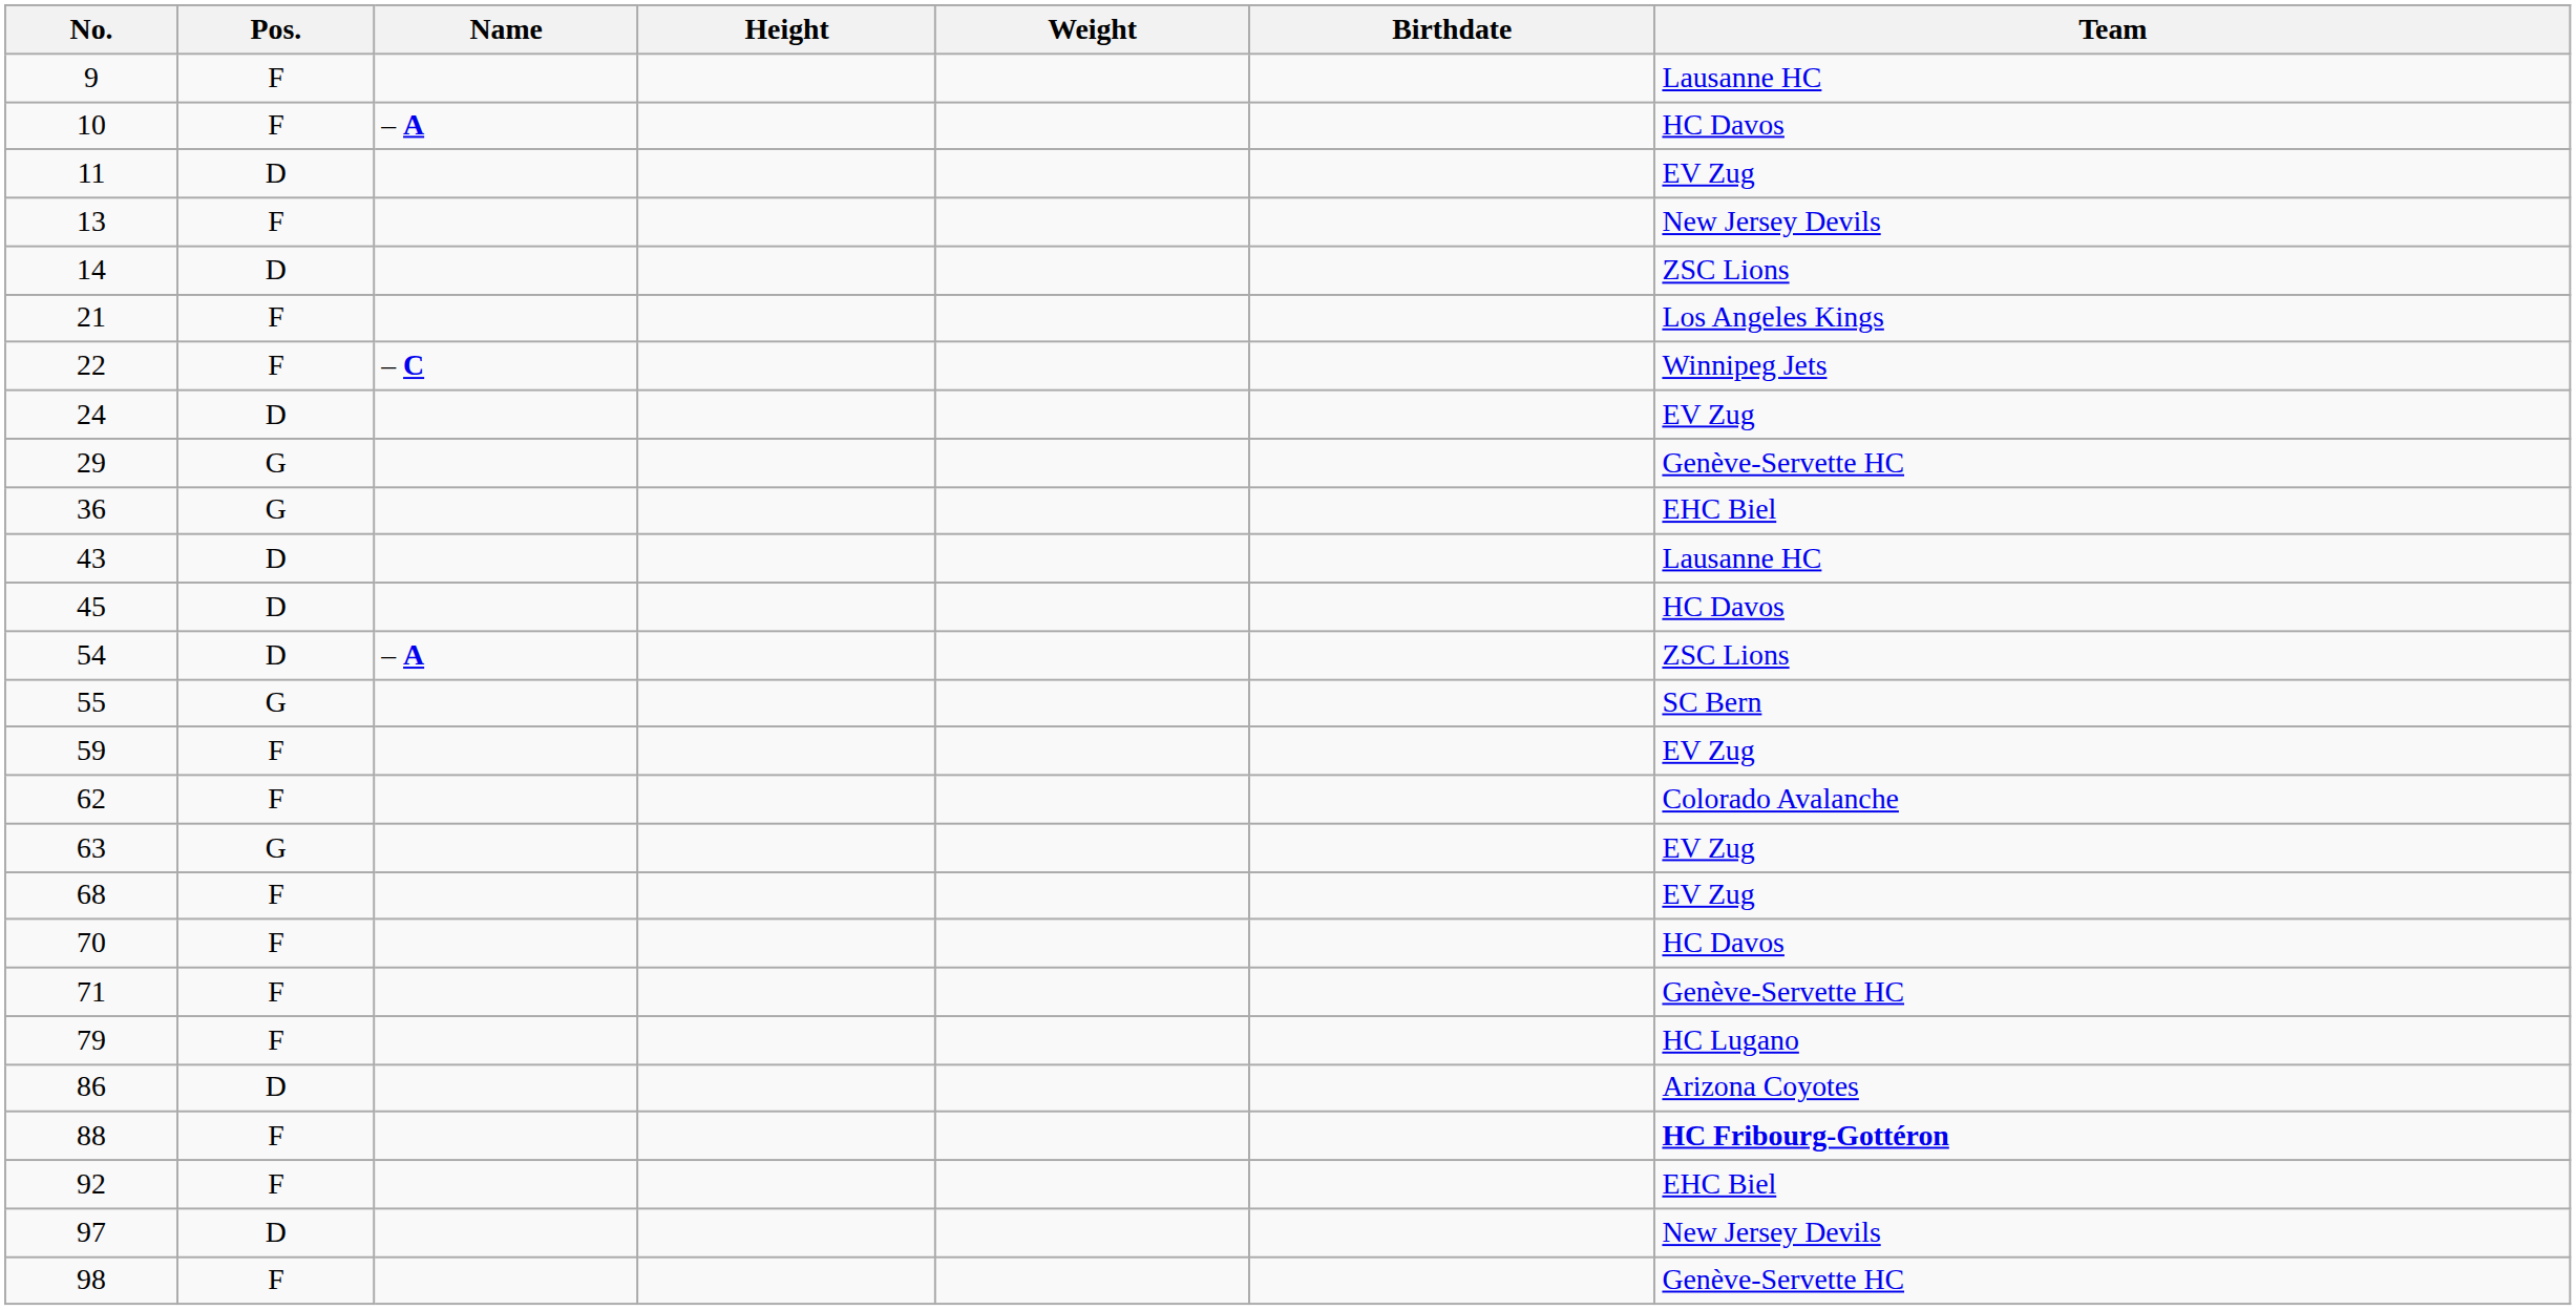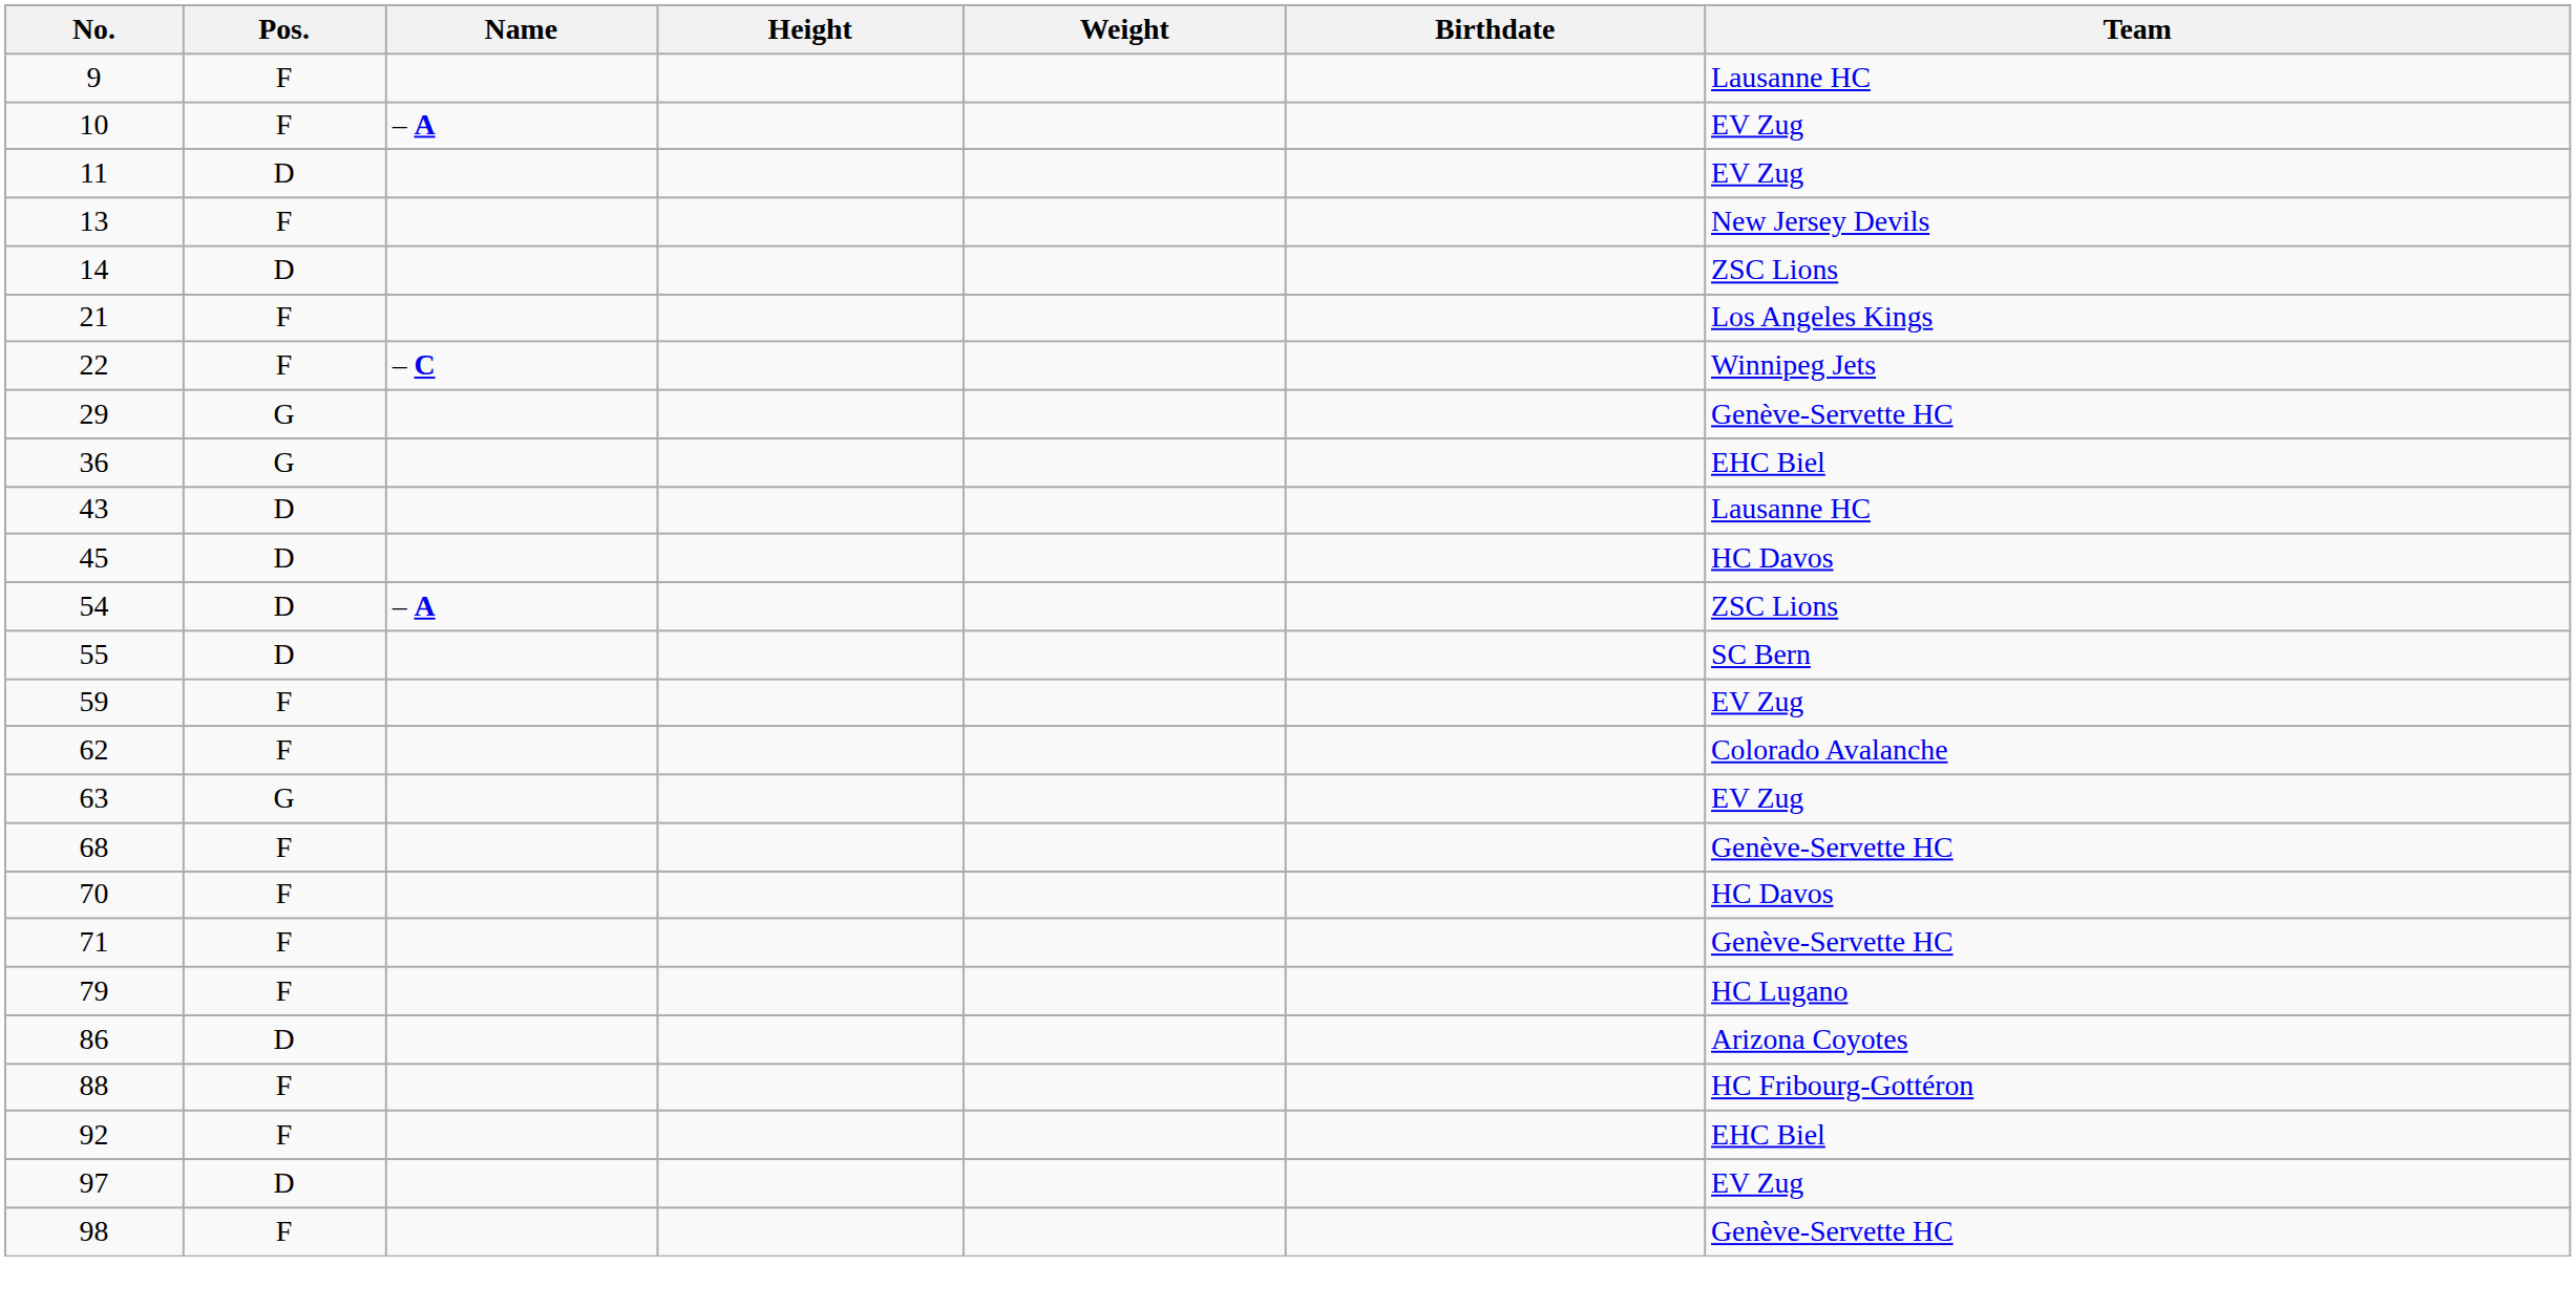 <table width="80%" class="wikitable sortable" style="font-size: 90%; text-align: center;">
 <tr>
 <th>No.</th>
 <th>Pos.</th>
 <th>Name</th>
 <th>Height</th>
 <th>Weight</th>
 <th>Birthdate</th>
 <th>Team</th>
 </tr>
 <tr>
 <td>9</td>
 <td>F</td>
 <td align=left></td>
 <td></td>
 <td></td>
 <td></td>
 <td style="text-align:left;"> <a href='#'>Lausanne HC</a></td>
 </tr>
 <tr>
 <td>10</td>
 <td>F</td>
 <td align=left> – <strong><a href='#'>A</a></strong></td>
 <td></td>
 <td></td>
 <td></td>
-<td style="text-align:left;"> <a href='#'>HC Davos</a></td>
+<td style="text-align:left;"> <a href='#'>EV Zug</a></td>
 </tr>
 <tr>
 <td>11</td>
 <td>D</td>
 <td align=left></td>
 <td></td>
 <td></td>
 <td></td>
 <td style="text-align:left;"> <a href='#'>EV Zug</a></td>
 </tr>
 <tr>
 <td>13</td>
 <td>F</td>
 <td align=left></td>
 <td></td>
 <td></td>
 <td></td>
 <td style="text-align:left;"> <a href='#'>New Jersey Devils</a></td>
 </tr>
 <tr>
 <td>14</td>
 <td>D</td>
 <td align=left></td>
 <td></td>
 <td></td>
 <td></td>
 <td style="text-align:left;"> <a href='#'>ZSC Lions</a></td>
 </tr>
 <tr>
 <td>21</td>
 <td>F</td>
 <td align=left></td>
 <td></td>
 <td></td>
 <td></td>
 <td style="text-align:left;"> <a href='#'>Los Angeles Kings</a></td>
 </tr>
 <tr>
 <td>22</td>
 <td>F</td>
 <td align=left> – <strong><a href='#'>C</a></strong></td>
 <td></td>
 <td></td>
 <td></td>
 <td style="text-align:left;"> <a href='#'>Winnipeg Jets</a></td>
-</tr>
-<tr>
-<td>24</td>
-<td>D</td>
-<td align=left></td>
-<td></td>
-<td></td>
-<td></td>
-<td style="text-align:left;"> <a href='#'>EV Zug</a></td>
 </tr>
 <tr>
 <td>29</td>
 <td>G</td>
 <td align=left></td>
 <td></td>
 <td></td>
 <td></td>
 <td style="text-align:left;"> <a href='#'>Genève-Servette HC</a></td>
 </tr>
 <tr>
 <td>36</td>
 <td>G</td>
 <td align=left></td>
 <td></td>
 <td></td>
 <td></td>
 <td style="text-align:left;"> <a href='#'>EHC Biel</a></td>
 </tr>
 <tr>
 <td>43</td>
 <td>D</td>
 <td align=left></td>
 <td></td>
 <td></td>
 <td></td>
 <td style="text-align:left;"> <a href='#'>Lausanne HC</a></td>
 </tr>
 <tr>
 <td>45</td>
 <td>D</td>
 <td align=left></td>
 <td></td>
 <td></td>
 <td></td>
 <td style="text-align:left;"> <a href='#'>HC Davos</a></td>
 </tr>
 <tr>
 <td>54</td>
 <td>D</td>
 <td align=left> – <strong><a href='#'>A</a></strong></td>
 <td></td>
 <td></td>
 <td></td>
 <td style="text-align:left;"> <a href='#'>ZSC Lions</a></td>
 </tr>
 <tr>
 <td>55</td>
-<td>G</td>
+<td>D</td>
 <td align=left></td>
 <td></td>
 <td></td>
 <td></td>
 <td style="text-align:left;"> <a href='#'>SC Bern</a></td>
 </tr>
 <tr>
 <td>59</td>
 <td>F</td>
 <td align=left></td>
 <td></td>
 <td></td>
 <td></td>
 <td style="text-align:left;"> <a href='#'>EV Zug</a></td>
 </tr>
 <tr>
 <td>62</td>
 <td>F</td>
 <td align=left></td>
 <td></td>
 <td></td>
 <td></td>
 <td style="text-align:left;"> <a href='#'>Colorado Avalanche</a></td>
 </tr>
 <tr>
 <td>63</td>
 <td>G</td>
 <td align=left></td>
 <td></td>
 <td></td>
 <td></td>
 <td style="text-align:left;"> <a href='#'>EV Zug</a></td>
 </tr>
 <tr>
 <td>68</td>
 <td>F</td>
 <td align=left></td>
 <td></td>
 <td></td>
 <td></td>
-<td style="text-align:left;"> <a href='#'>EV Zug</a></td>
+<td style="text-align:left;"> <a href='#'>Genève-Servette HC</a></td>
 </tr>
 <tr>
 <td>70</td>
 <td>F</td>
 <td align=left></td>
 <td></td>
 <td></td>
 <td></td>
 <td style="text-align:left;"> <a href='#'>HC Davos</a></td>
 </tr>
 <tr>
 <td>71</td>
 <td>F</td>
 <td align=left></td>
 <td></td>
 <td></td>
 <td></td>
 <td style="text-align:left;"> <a href='#'>Genève-Servette HC</a></td>
 </tr>
 <tr>
 <td>79</td>
 <td>F</td>
 <td align=left></td>
 <td></td>
 <td></td>
 <td></td>
 <td style="text-align:left;"> <a href='#'>HC Lugano</a></td>
 </tr>
 <tr>
 <td>86</td>
 <td>D</td>
 <td align=left></td>
 <td></td>
 <td></td>
 <td></td>
 <td style="text-align:left;"> <a href='#'>Arizona Coyotes</a></td>
 </tr>
 <tr>
 <td>88</td>
 <td>F</td>
 <td align=left></td>
 <td></td>
 <td></td>
 <td></td>
-<td style="text-align:left;"><strong> <a href='#'>HC Fribourg-Gottéron</a></strong></td>
+<td style="text-align:left;"> <a href='#'>HC Fribourg-Gottéron</a></td>
 </tr>
 <tr>
 <td>92</td>
 <td>F</td>
 <td align=left></td>
 <td></td>
 <td></td>
 <td></td>
 <td style="text-align:left;"> <a href='#'>EHC Biel</a></td>
 </tr>
 <tr>
 <td>97</td>
 <td>D</td>
 <td align=left></td>
 <td></td>
 <td></td>
 <td></td>
-<td style="text-align:left;"> <a href='#'>New Jersey Devils</a></td>
+<td style="text-align:left;"> <a href='#'>EV Zug</a></td>
 </tr>
 <tr>
 <td>98</td>
 <td>F</td>
 <td align=left></td>
 <td></td>
 <td></td>
 <td></td>
 <td style="text-align:left;"> <a href='#'>Genève-Servette HC</a></td>
 </tr>
 </table>
